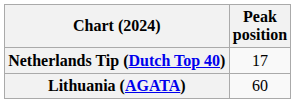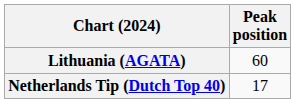 <table class="wikitable sortable plainrowheaders" style="text-align:center">
 <tr>
 <th scope="col">Chart (2024)</th>
 <th scope="col">Peak<br>position</th>
 </tr>
 <tr>
 </tr>
 <tr>
-<th scope="row">Netherlands Tip (<a href='#'>Dutch Top 40</a>)</th>
-<td>17</td>
+<th scope="row">Lithuania (<a href='#'>AGATA</a>)</th>
+<td>60</td>
 </tr>
 <tr>
 </tr>
 <tr>
-<th scope="row">Lithuania (<a href='#'>AGATA</a>)</th>
-<td>60</td>
+<th scope="row">Netherlands Tip (<a href='#'>Dutch Top 40</a>)</th>
+<td>17</td>
 </tr>
 </table>
